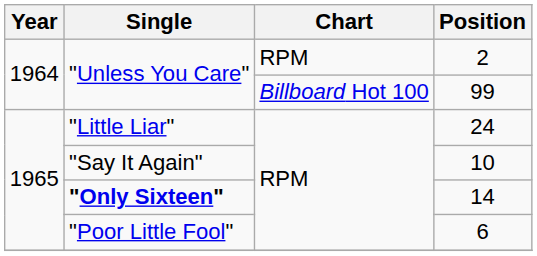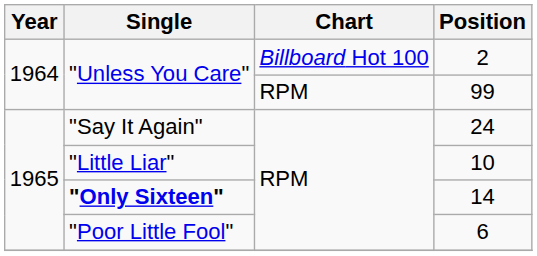 <table class="wikitable">
 <tr>
 <th>Year</th>
 <th>Single</th>
 <th>Chart</th>
 <th>Position</th>
 </tr>
 <tr>
 <td rowspan="2">1964</td>
 <td rowspan="2">"<a href='#'>Unless You Care</a>"</td>
-<td>RPM</td>
+<td><a href='#'><em>Billboard</em> Hot 100</a></td>
 <td align="center">2</td>
 </tr>
 <tr>
-<td><a href='#'><em>Billboard</em> Hot 100</a></td>
+<td>RPM</td>
 <td align="center">99</td>
 </tr>
 <tr>
 <td rowspan="4">1965</td>
-<td rowspan="1">"<a href='#'>Little Liar</a>"</td>
+<td rowspan="1">"Say It Again"</td>
 <td rowspan="4">RPM</td>
 <td align="center">24</td>
 </tr>
 <tr>
-<td rowspan="1">"Say It Again"</td>
+<td rowspan="1">"<a href='#'>Little Liar</a>"</td>
 <td align="center">10</td>
 </tr>
 <tr>
 <td rowspan="1"><strong>"<a href='#'>Only Sixteen</a>"</strong></td>
 <td align="center">14</td>
 </tr>
 <tr>
 <td rowspan="1">"<a href='#'>Poor Little Fool</a>"</td>
 <td align="center">6</td>
 </tr>
 <tr>
 </tr>
 </table>
